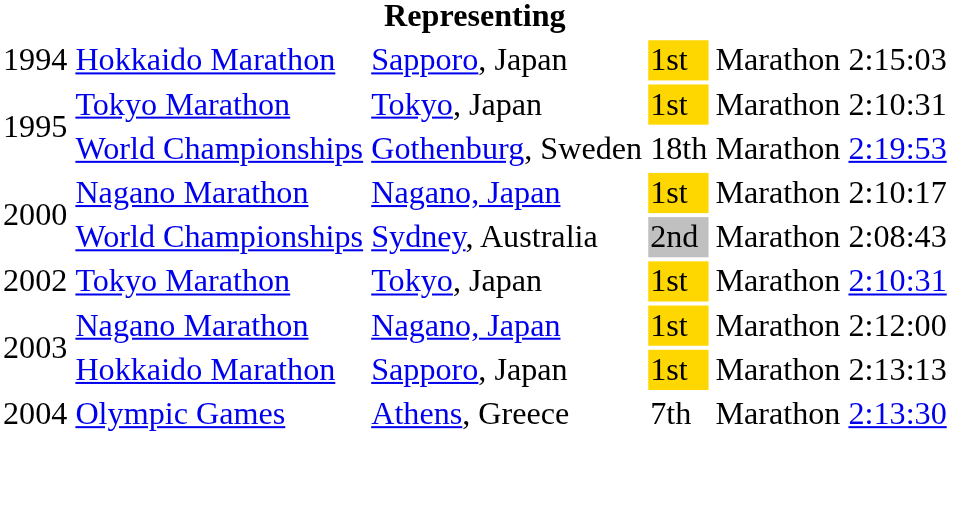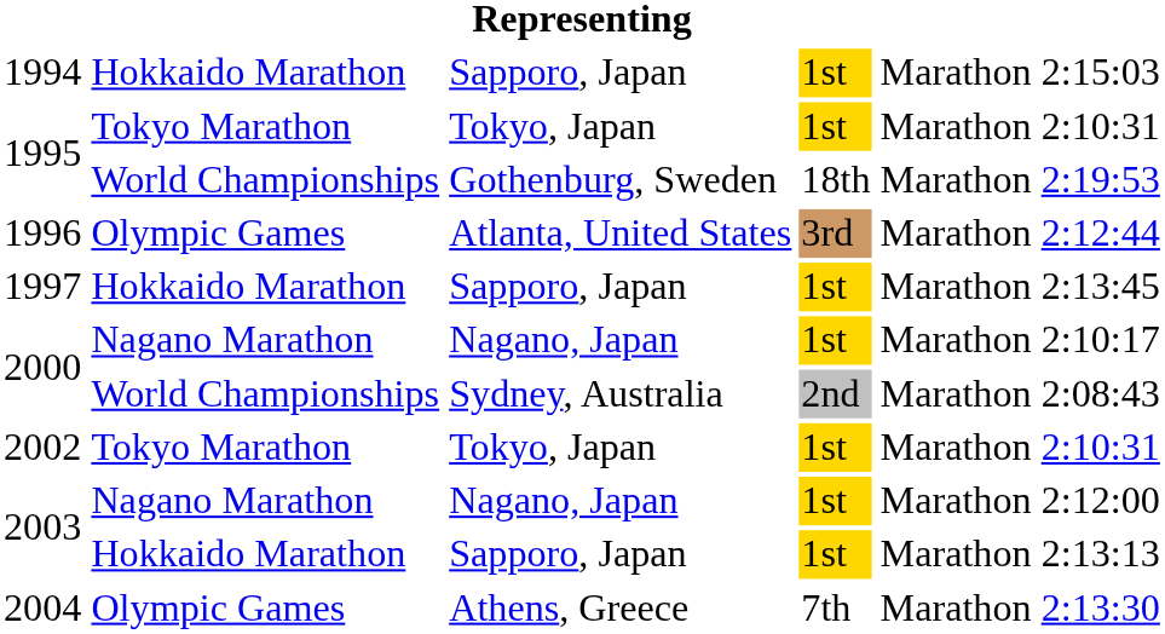 <table>
 <tr>
 <th colspan="6">Representing </th>
 </tr>
 <tr>
 <td>1994</td>
 <td><a href='#'>Hokkaido Marathon</a></td>
 <td><a href='#'>Sapporo</a>, Japan</td>
 <td bgcolor="gold">1st</td>
 <td>Marathon</td>
 <td>2:15:03</td>
 </tr>
 <tr>
 <td rowspan=2>1995</td>
 <td><a href='#'>Tokyo Marathon</a></td>
 <td><a href='#'>Tokyo</a>, Japan</td>
 <td bgcolor="gold">1st</td>
 <td>Marathon</td>
 <td>2:10:31</td>
 </tr>
 <tr>
 <td><a href='#'>World Championships</a></td>
 <td><a href='#'>Gothenburg</a>, Sweden</td>
 <td>18th</td>
 <td>Marathon</td>
 <td><a href='#'>2:19:53</a></td>
+</tr>
+<tr>
+<td>1996</td>
+<td><a href='#'>Olympic Games</a></td>
+<td><a href='#'>Atlanta, United States</a></td>
+<td bgcolor="cc9966">3rd</td>
+<td>Marathon</td>
+<td><a href='#'>2:12:44</a></td>
+</tr>
+<tr>
+<td>1997</td>
+<td><a href='#'>Hokkaido Marathon</a></td>
+<td><a href='#'>Sapporo</a>, Japan</td>
+<td bgcolor="gold">1st</td>
+<td>Marathon</td>
+<td>2:13:45</td>
 </tr>
 <tr>
 <td rowspan=2>2000</td>
 <td><a href='#'>Nagano Marathon</a></td>
 <td><a href='#'>Nagano, Japan</a></td>
 <td bgcolor="gold">1st</td>
 <td>Marathon</td>
 <td>2:10:17</td>
 </tr>
 <tr>
 <td><a href='#'>World Championships</a></td>
 <td><a href='#'>Sydney</a>, Australia</td>
 <td bgcolor="silver">2nd</td>
 <td>Marathon</td>
 <td>2:08:43</td>
 </tr>
 <tr>
 <td>2002</td>
 <td><a href='#'>Tokyo Marathon</a></td>
 <td><a href='#'>Tokyo</a>, Japan</td>
 <td bgcolor="gold">1st</td>
 <td>Marathon</td>
 <td><a href='#'>2:10:31</a></td>
 </tr>
 <tr>
 <td rowspan=2>2003</td>
 <td><a href='#'>Nagano Marathon</a></td>
 <td><a href='#'>Nagano, Japan</a></td>
 <td bgcolor="gold">1st</td>
 <td>Marathon</td>
 <td>2:12:00</td>
 </tr>
 <tr>
 <td><a href='#'>Hokkaido Marathon</a></td>
 <td><a href='#'>Sapporo</a>, Japan</td>
 <td bgcolor="gold">1st</td>
 <td>Marathon</td>
 <td>2:13:13</td>
 </tr>
 <tr>
 <td>2004</td>
 <td><a href='#'>Olympic Games</a></td>
 <td><a href='#'>Athens</a>, Greece</td>
 <td>7th</td>
 <td>Marathon</td>
 <td><a href='#'>2:13:30</a></td>
 </tr>
 </table>
